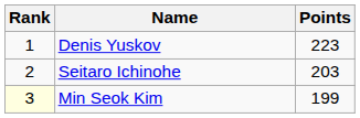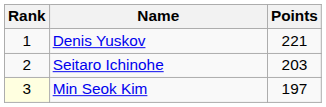 <table class="wikitable" border="1" style="text-align:center">
 <tr>
 <th width=30>Rank</th>
 <th width=220>Name</th>
 <th width=25>Points</th>
 </tr>
 <tr>
 <td>1</td>
 <td align="left"> <a href='#'>Denis Yuskov</a></td>
-<td>223</td>
+<td>221</td>
 </tr>
 <tr>
 <td>2</td>
 <td align="left"> <a href='#'>Seitaro Ichinohe</a></td>
 <td>203</td>
 </tr>
 <tr>
 <td style="background: lightyellow;">3</td>
 <td align="left"> <a href='#'>Min Seok Kim</a></td>
-<td>199</td>
+<td>197</td>
 </tr>
 </table>
